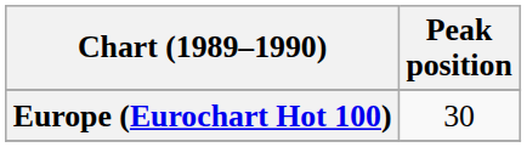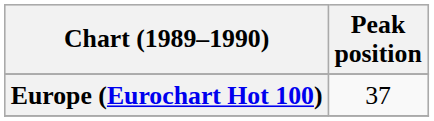 <table class="wikitable sortable plainrowheaders" style="text-align:center">
 <tr>
 <th>Chart (1989–1990)</th>
 <th>Peak<br>position</th>
 </tr>
 <tr>
 </tr>
 <tr>
 <th scope="row">Europe (<a href='#'>Eurochart Hot 100</a>)</th>
-<td>30</td>
+<td>37</td>
 </tr>
 <tr>
 </tr>
 <tr>
 </tr>
 <tr>
 </tr>
 <tr>
 </tr>
 <tr>
 </tr>
 <tr>
 </tr>
 </table>
